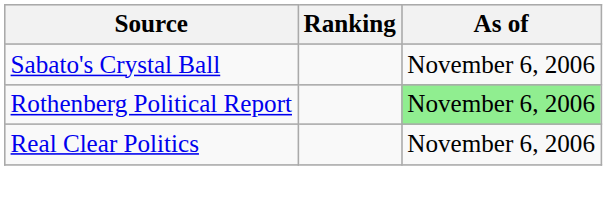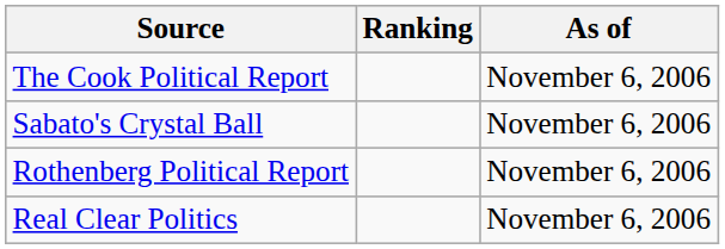 <table class="wikitable style="text-align:center">
 <tr>
 <th>Source</th>
 <th>Ranking</th>
 <th>As of</th>
+</tr>
+<tr>
+<td align=left><a href='#'>The Cook Political Report</a></td>
+<td></td>
+<td>November 6, 2006</td>
 </tr>
 <tr>
 <td align=left><a href='#'>Sabato's Crystal Ball</a></td>
 <td></td>
 <td>November 6, 2006</td>
 </tr>
 <tr>
 <td align=left><a href='#'>Rothenberg Political Report</a></td>
 <td></td>
-<td style="background: lightgreen;">November 6, 2006</td>
+<td>November 6, 2006</td>
 </tr>
 <tr>
 <td align=left><a href='#'>Real Clear Politics</a></td>
 <td></td>
 <td>November 6, 2006</td>
 </tr>
 </table>
